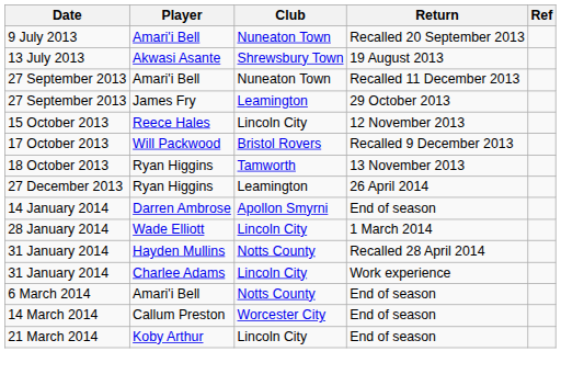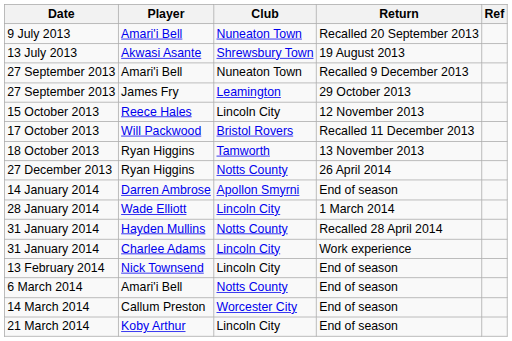 <table class="wikitable">
 <tr>
 <th>Date</th>
 <th>Player</th>
 <th>Club</th>
 <th>Return</th>
 <th>Ref</th>
 </tr>
 <tr>
 <td>9 July 2013</td>
 <td><a href='#'>Amari'i Bell</a></td>
 <td><a href='#'>Nuneaton Town</a></td>
 <td>Recalled 20 September 2013</td>
 <td style="text-align: center"></td>
 </tr>
 <tr>
 <td>13 July 2013</td>
 <td><a href='#'>Akwasi Asante</a></td>
 <td><a href='#'>Shrewsbury Town</a></td>
 <td>19 August 2013</td>
 <td style="text-align: center"></td>
 </tr>
 <tr>
 <td>27 September 2013</td>
 <td>Amari'i Bell</td>
 <td>Nuneaton Town</td>
-<td>Recalled 11 December 2013</td>
+<td>Recalled 9 December 2013</td>
 <td style="text-align: center"></td>
 </tr>
 <tr>
 <td>27 September 2013</td>
 <td>James Fry</td>
 <td><a href='#'>Leamington</a></td>
 <td>29 October 2013</td>
 <td style="text-align: center"></td>
 </tr>
 <tr>
 <td>15 October 2013</td>
 <td><a href='#'>Reece Hales</a></td>
 <td>Lincoln City</td>
 <td>12 November 2013</td>
 <td style="text-align: center"></td>
 </tr>
 <tr>
 <td>17 October 2013</td>
 <td><a href='#'>Will Packwood</a></td>
 <td><a href='#'>Bristol Rovers</a></td>
-<td>Recalled 9 December 2013</td>
+<td>Recalled 11 December 2013</td>
 <td style="text-align: center"></td>
 </tr>
 <tr>
 <td>18 October 2013</td>
 <td>Ryan Higgins</td>
 <td><a href='#'>Tamworth</a></td>
 <td>13 November 2013</td>
 <td style="text-align: center"></td>
 </tr>
 <tr>
 <td>27 December 2013</td>
 <td>Ryan Higgins</td>
-<td>Leamington</td>
+<td><a href='#'>Notts County</a></td>
 <td>26 April 2014</td>
 <td style="text-align: center"></td>
 </tr>
 <tr>
 <td>14 January 2014</td>
 <td><a href='#'>Darren Ambrose</a></td>
 <td><a href='#'>Apollon Smyrni</a></td>
 <td>End of season</td>
 <td style="text-align: center"></td>
 </tr>
 <tr>
 <td>28 January 2014</td>
 <td><a href='#'>Wade Elliott</a></td>
 <td><a href='#'>Lincoln City</a></td>
 <td>1 March 2014</td>
 <td style="text-align: center"></td>
 </tr>
 <tr>
 <td>31 January 2014</td>
 <td><a href='#'>Hayden Mullins</a></td>
 <td><a href='#'>Notts County</a></td>
 <td>Recalled 28 April 2014</td>
 <td style="text-align: center"></td>
 </tr>
 <tr>
 <td>31 January 2014</td>
 <td><a href='#'>Charlee Adams</a></td>
 <td><a href='#'>Lincoln City</a></td>
 <td>Work experience</td>
 <td style="text-align: center"></td>
 </tr>
 <tr>
+<td>13 February 2014</td>
+<td><a href='#'>Nick Townsend</a></td>
+<td>Lincoln City</td>
+<td>End of season</td>
+<td style="text-align: center"></td>
+</tr>
+<tr>
 <td>6 March 2014</td>
 <td>Amari'i Bell</td>
 <td><a href='#'>Notts County</a></td>
 <td>End of season</td>
 <td style="text-align: center"></td>
 </tr>
 <tr>
 <td>14 March 2014</td>
 <td>Callum Preston</td>
 <td><a href='#'>Worcester City</a></td>
 <td>End of season</td>
 <td style="text-align: center"></td>
 </tr>
 <tr>
 <td>21 March 2014</td>
 <td><a href='#'>Koby Arthur</a></td>
 <td>Lincoln City</td>
 <td>End of season</td>
 <td style="text-align: center"></td>
 </tr>
 </table>
